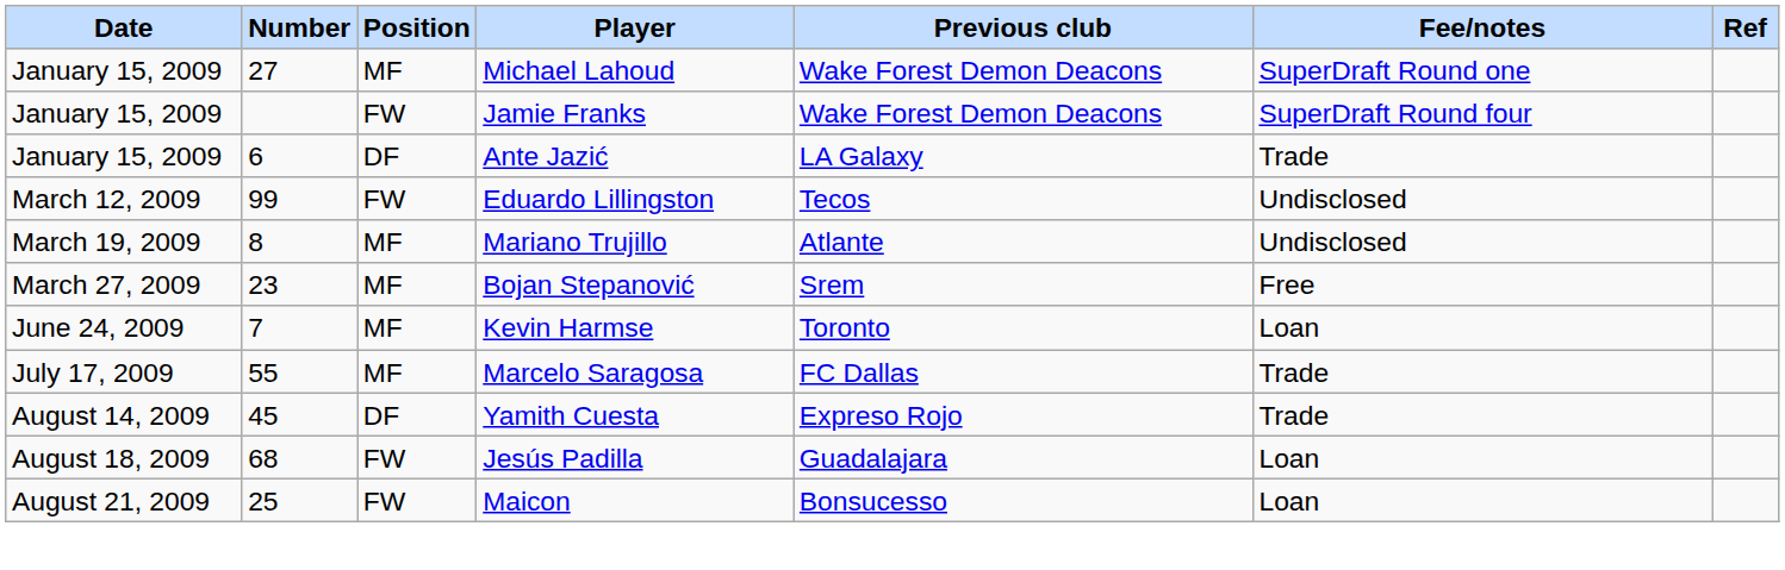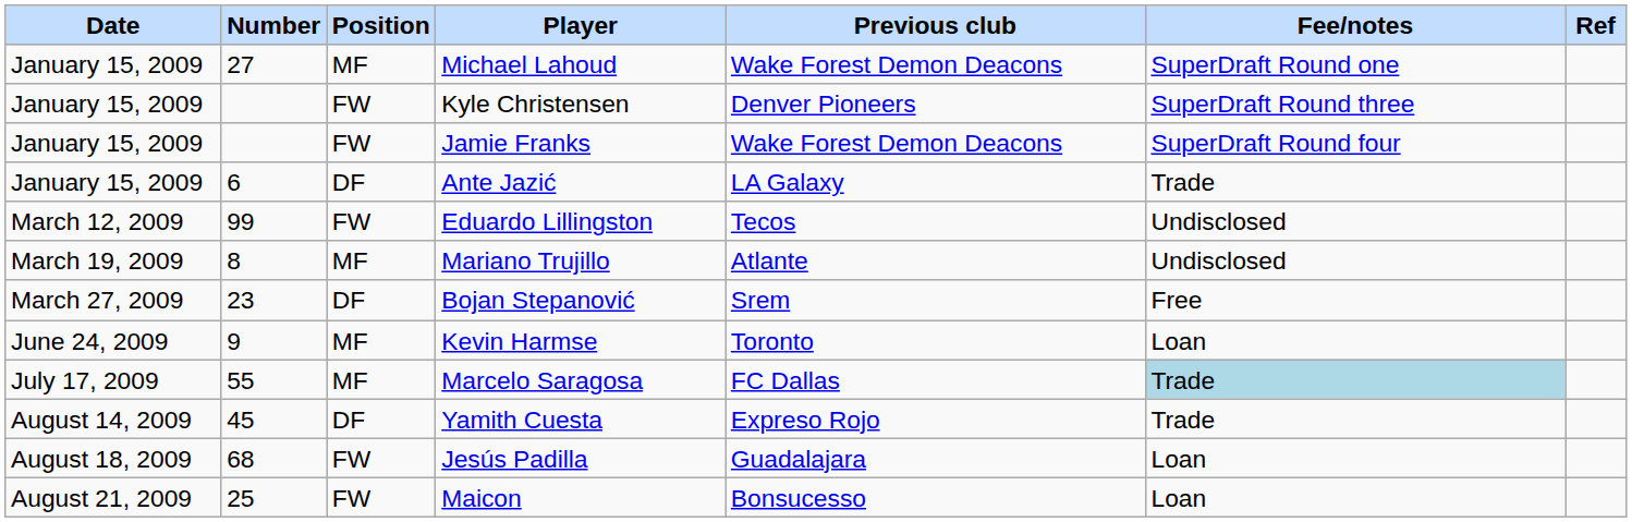 <table class="wikitable" style="text-align:left; font-size:95%;">
 <tr>
 <th style="background:#c2ddff; width:125px;">Date</th>
 <th style="background:#c2ddff; width:50px;">Number</th>
 <th style="background:#c2ddff; width:50px;">Position</th>
 <th style="background:#c2ddff; width:170px;">Player</th>
 <th style="background:#c2ddff; width:250px;">Previous club</th>
 <th style="background:#c2ddff; width:250px;">Fee/notes</th>
 <th style="background:#c2ddff; width:30px;">Ref</th>
 </tr>
 <tr>
 <td>January 15, 2009</td>
 <td>27</td>
 <td>MF</td>
 <td> <a href='#'>Michael Lahoud</a></td>
 <td><a href='#'>Wake Forest Demon Deacons</a></td>
 <td><a href='#'>SuperDraft Round one</a></td>
+<td></td>
+</tr>
+<tr>
+<td>January 15, 2009</td>
+<td></td>
+<td>FW</td>
+<td> Kyle Christensen</td>
+<td><a href='#'>Denver Pioneers</a></td>
+<td><a href='#'>SuperDraft Round three</a></td>
 <td></td>
 </tr>
 <tr>
 <td>January 15, 2009</td>
 <td></td>
 <td>FW</td>
 <td> <a href='#'>Jamie Franks</a></td>
 <td><a href='#'>Wake Forest Demon Deacons</a></td>
 <td><a href='#'>SuperDraft Round four</a></td>
 <td></td>
 </tr>
 <tr>
 <td>January 15, 2009</td>
 <td>6</td>
 <td>DF</td>
 <td> <a href='#'>Ante Jazić</a></td>
 <td><a href='#'>LA Galaxy</a></td>
 <td>Trade</td>
 <td></td>
 </tr>
 <tr>
 <td>March 12, 2009</td>
 <td>99</td>
 <td>FW</td>
 <td> <a href='#'>Eduardo Lillingston</a></td>
 <td> <a href='#'>Tecos</a></td>
 <td>Undisclosed</td>
 <td></td>
 </tr>
 <tr>
 <td>March 19, 2009</td>
 <td>8</td>
 <td>MF</td>
 <td> <a href='#'>Mariano Trujillo</a></td>
 <td> <a href='#'>Atlante</a></td>
 <td>Undisclosed</td>
 <td></td>
 </tr>
 <tr>
 <td>March 27, 2009</td>
 <td>23</td>
-<td>MF</td>
+<td>DF</td>
 <td> <a href='#'>Bojan Stepanović</a></td>
 <td> <a href='#'>Srem</a></td>
 <td>Free</td>
 <td></td>
 </tr>
 <tr>
 <td>June 24, 2009</td>
-<td>7</td>
+<td>9</td>
 <td>MF</td>
 <td> <a href='#'>Kevin Harmse</a></td>
 <td> <a href='#'>Toronto</a></td>
 <td>Loan</td>
 <td></td>
 </tr>
 <tr>
 <td>July 17, 2009</td>
 <td>55</td>
 <td>MF</td>
 <td> <a href='#'>Marcelo Saragosa</a></td>
 <td><a href='#'>FC Dallas</a></td>
-<td>Trade</td>
+<td style="background: lightblue;">Trade</td>
 <td></td>
 </tr>
 <tr>
 <td>August 14, 2009</td>
 <td>45</td>
 <td>DF</td>
 <td> <a href='#'>Yamith Cuesta</a></td>
 <td> <a href='#'>Expreso Rojo</a></td>
 <td>Trade</td>
 <td></td>
 </tr>
 <tr>
 <td>August 18, 2009</td>
 <td>68</td>
 <td>FW</td>
 <td> <a href='#'>Jesús Padilla</a></td>
 <td> <a href='#'>Guadalajara</a></td>
 <td>Loan</td>
 <td></td>
 </tr>
 <tr>
 <td>August 21, 2009</td>
 <td>25</td>
 <td>FW</td>
 <td> <a href='#'>Maicon</a></td>
 <td> <a href='#'>Bonsucesso</a></td>
 <td>Loan</td>
 <td></td>
 </tr>
 </table>
